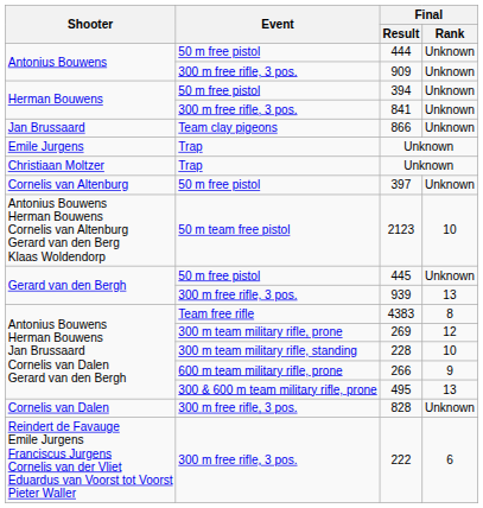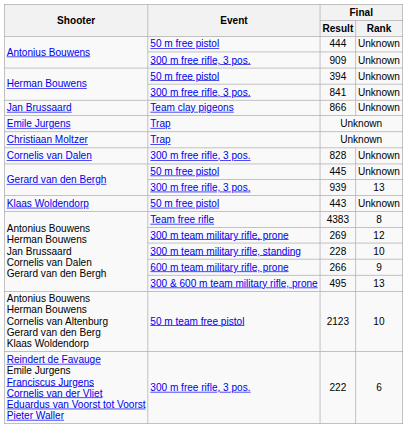 <table class=wikitable style="font-size:90%">
 <tr>
 <th rowspan=2>Shooter</th>
 <th rowspan=2>Event</th>
 <th colspan=2>Final</th>
 </tr>
 <tr>
 <th>Result</th>
 <th>Rank</th>
 </tr>
 <tr>
 <td rowspan=2><a href='#'>Antonius Bouwens</a></td>
 <td><a href='#'>50 m free pistol</a></td>
 <td align=center>444</td>
 <td align=center>Unknown</td>
 </tr>
 <tr>
 <td><a href='#'>300 m free rifle, 3 pos.</a></td>
 <td align=center>909</td>
 <td align=center>Unknown</td>
 </tr>
 <tr>
 <td rowspan=2><a href='#'>Herman Bouwens</a></td>
 <td><a href='#'>50 m free pistol</a></td>
 <td align=center>394</td>
 <td align=center>Unknown</td>
 </tr>
 <tr>
 <td><a href='#'>300 m free rifle, 3 pos.</a></td>
 <td align=center>841</td>
 <td align=center>Unknown</td>
 </tr>
 <tr>
 <td><a href='#'>Jan Brussaard</a></td>
 <td><a href='#'>Team clay pigeons</a></td>
 <td align=center>866</td>
 <td align=center>Unknown</td>
 </tr>
 <tr>
 <td><a href='#'>Emile Jurgens</a></td>
 <td><a href='#'>Trap</a></td>
 <td align=center colspan=2>Unknown</td>
 </tr>
 <tr>
 <td><a href='#'>Christiaan Moltzer</a></td>
 <td><a href='#'>Trap</a></td>
 <td align=center colspan=2>Unknown</td>
 </tr>
 <tr>
-<td><a href='#'>Cornelis van Altenburg</a></td>
-<td><a href='#'>50 m free pistol</a></td>
-<td align=center>397</td>
+<td><a href='#'>Cornelis van Dalen</a></td>
+<td><a href='#'>300 m free rifle, 3 pos.</a></td>
+<td align=center>828</td>
 <td align=center>Unknown</td>
-</tr>
-<tr>
-<td>Antonius Bouwens <br> Herman Bouwens <br> Cornelis van Altenburg <br> Gerard van den Berg <br> Klaas Woldendorp</td>
-<td><a href='#'>50 m team free pistol</a></td>
-<td align=center>2123</td>
-<td align=center>10</td>
 </tr>
 <tr>
 <td rowspan=2><a href='#'>Gerard van den Bergh</a></td>
 <td><a href='#'>50 m free pistol</a></td>
 <td align=center>445</td>
 <td align=center>Unknown</td>
 </tr>
 <tr>
 <td><a href='#'>300 m free rifle, 3 pos.</a></td>
 <td align=center>939</td>
 <td align=center>13</td>
+</tr>
+<tr>
+<td><a href='#'>Klaas Woldendorp</a></td>
+<td><a href='#'>50 m free pistol</a></td>
+<td align=center>443</td>
+<td align=center>Unknown</td>
 </tr>
 <tr>
 <td rowspan=5>Antonius Bouwens <br> Herman Bouwens <br> Jan Brussaard <br> Cornelis van Dalen <br> Gerard van den Bergh</td>
 <td><a href='#'>Team free rifle</a></td>
 <td align=center>4383</td>
 <td align=center>8</td>
 </tr>
 <tr>
 <td><a href='#'>300 m team military rifle, prone</a></td>
 <td align=center>269</td>
 <td align=center>12</td>
 </tr>
 <tr>
 <td><a href='#'>300 m team military rifle, standing</a></td>
 <td align=center>228</td>
 <td align=center>10</td>
 </tr>
 <tr>
 <td><a href='#'>600 m team military rifle, prone</a></td>
 <td align=center>266</td>
 <td align=center>9</td>
 </tr>
 <tr>
 <td><a href='#'>300 & 600 m team military rifle, prone</a></td>
 <td align=center>495</td>
 <td align=center>13</td>
 </tr>
 <tr>
-<td><a href='#'>Cornelis van Dalen</a></td>
-<td><a href='#'>300 m free rifle, 3 pos.</a></td>
-<td align=center>828</td>
-<td align=center>Unknown</td>
+<td>Antonius Bouwens <br> Herman Bouwens <br> Cornelis van Altenburg <br> Gerard van den Berg <br> Klaas Woldendorp</td>
+<td><a href='#'>50 m team free pistol</a></td>
+<td align=center>2123</td>
+<td align=center>10</td>
 </tr>
 <tr>
 <td><a href='#'>Reindert de Favauge</a> <br> Emile Jurgens <br> <a href='#'>Franciscus Jurgens</a> <br> <a href='#'>Cornelis van der Vliet</a> <br> <a href='#'>Eduardus van Voorst tot Voorst</a> <br> <a href='#'>Pieter Waller</a></td>
 <td><a href='#'>300 m free rifle, 3 pos.</a></td>
 <td align=center>222</td>
 <td align=center>6</td>
 </tr>
 </table>
